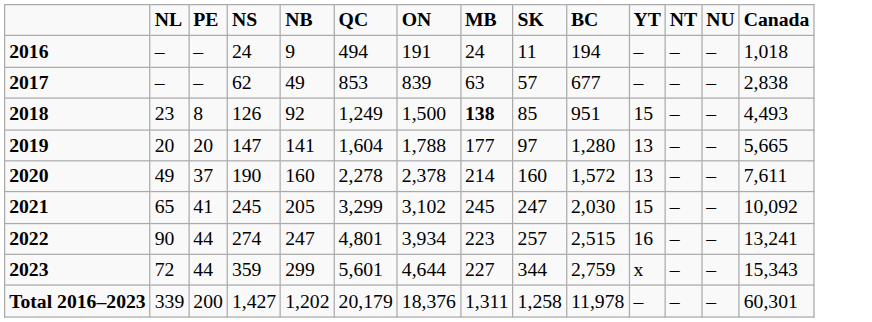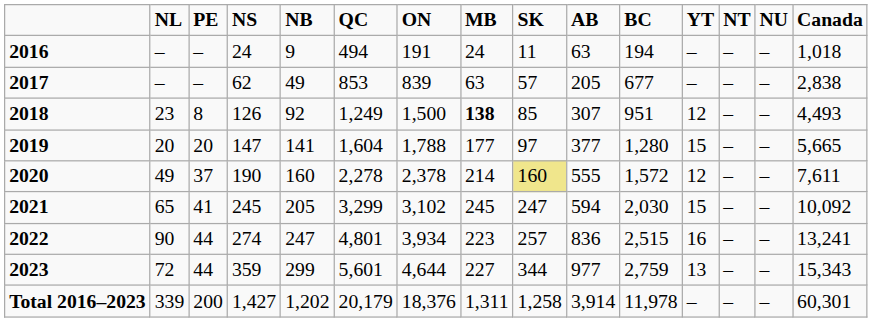 <table class="wikitable">
 <tr>
 <td></td>
 <td><strong>NL</strong></td>
 <td><strong>PE</strong></td>
 <td><strong>NS</strong></td>
 <td><strong>NB</strong></td>
 <td><strong>QC</strong></td>
 <td><strong>ON</strong></td>
 <td><strong>MB</strong></td>
 <td><strong>SK</strong></td>
+<td><strong>AB</strong></td>
 <td><strong>BC</strong></td>
 <td><strong>YT</strong></td>
 <td><strong>NT</strong></td>
 <td><strong>NU</strong></td>
 <td><strong>Canada</strong></td>
 </tr>
 <tr>
 <td><strong>2016</strong></td>
 <td>–</td>
 <td>–</td>
 <td>24</td>
 <td>9</td>
 <td>494</td>
 <td>191</td>
 <td>24</td>
 <td>11</td>
+<td>63</td>
 <td>194</td>
 <td>–</td>
 <td>–</td>
 <td>–</td>
 <td>1,018</td>
 </tr>
 <tr>
 <td><strong>2017</strong></td>
 <td>–</td>
 <td>–</td>
 <td>62</td>
 <td>49</td>
 <td>853</td>
 <td>839</td>
 <td>63</td>
 <td>57</td>
+<td>205</td>
 <td>677</td>
 <td>–</td>
 <td>–</td>
 <td>–</td>
 <td>2,838</td>
 </tr>
 <tr>
 <td><strong>2018</strong></td>
 <td>23</td>
 <td>8</td>
 <td>126</td>
 <td>92</td>
 <td>1,249</td>
 <td>1,500</td>
 <td><strong>138</strong></td>
 <td>85</td>
+<td>307</td>
 <td>951</td>
-<td>15</td>
+<td>12</td>
 <td>–</td>
 <td>–</td>
 <td>4,493</td>
 </tr>
 <tr>
 <td><strong>2019</strong></td>
 <td>20</td>
 <td>20</td>
 <td>147</td>
 <td>141</td>
 <td>1,604</td>
 <td>1,788</td>
 <td>177</td>
 <td>97</td>
+<td>377</td>
 <td>1,280</td>
-<td>13</td>
+<td>15</td>
 <td>–</td>
 <td>–</td>
 <td>5,665</td>
 </tr>
 <tr>
 <td><strong>2020</strong></td>
 <td>49</td>
 <td>37</td>
 <td>190</td>
 <td>160</td>
 <td>2,278</td>
 <td>2,378</td>
 <td>214</td>
-<td>160</td>
+<td style="background: khaki;">160</td>
+<td>555</td>
 <td>1,572</td>
-<td>13</td>
+<td>12</td>
 <td>–</td>
 <td>–</td>
 <td>7,611</td>
 </tr>
 <tr>
 <td><strong>2021</strong></td>
 <td>65</td>
 <td>41</td>
 <td>245</td>
 <td>205</td>
 <td>3,299</td>
 <td>3,102</td>
 <td>245</td>
 <td>247</td>
+<td>594</td>
 <td>2,030</td>
 <td>15</td>
 <td>–</td>
 <td>–</td>
 <td>10,092</td>
 </tr>
 <tr>
 <td><strong>2022</strong></td>
 <td>90</td>
 <td>44</td>
 <td>274</td>
 <td>247</td>
 <td>4,801</td>
 <td>3,934</td>
 <td>223</td>
 <td>257</td>
+<td>836</td>
 <td>2,515</td>
 <td>16</td>
 <td>–</td>
 <td>–</td>
 <td>13,241</td>
 </tr>
 <tr>
 <td><strong>2023</strong></td>
 <td>72</td>
 <td>44</td>
 <td>359</td>
 <td>299</td>
 <td>5,601</td>
 <td>4,644</td>
 <td>227</td>
 <td>344</td>
+<td>977</td>
 <td>2,759</td>
-<td>x</td>
+<td>13</td>
 <td>–</td>
 <td>–</td>
 <td>15,343</td>
 </tr>
 <tr>
 <td><strong>Total 2016–2023</strong></td>
 <td>339</td>
 <td>200</td>
 <td>1,427</td>
 <td>1,202</td>
 <td>20,179</td>
 <td>18,376</td>
 <td>1,311</td>
 <td>1,258</td>
+<td>3,914</td>
 <td>11,978</td>
 <td>–</td>
 <td>–</td>
 <td>–</td>
 <td>60,301</td>
 </tr>
 </table>
